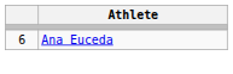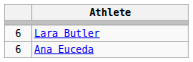 <table class="wikitable">
 <tr>
 <th width="30"></th>
 <th width="200">Athlete</th>
 </tr>
 <tr bgcolor="C0C0C0">
 <td colspan=2></td>
 </tr>
 <tr>
 <td align="center">6</td>
+<td> <a href='#'>Lara Butler</a></td>
+</tr>
+<tr>
+<td align="center">6</td>
 <td> <a href='#'>Ana Euceda</a></td>
 </tr>
 </table>
